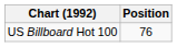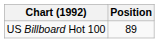 <table class="wikitable sortable">
 <tr>
 <th align="left">Chart (1992)</th>
 <th style="text-align:center;">Position</th>
 </tr>
 <tr>
 <td>US <em>Billboard</em> Hot 100</td>
-<td align="center">76</td>
+<td align="center">89</td>
 </tr>
 </table>
